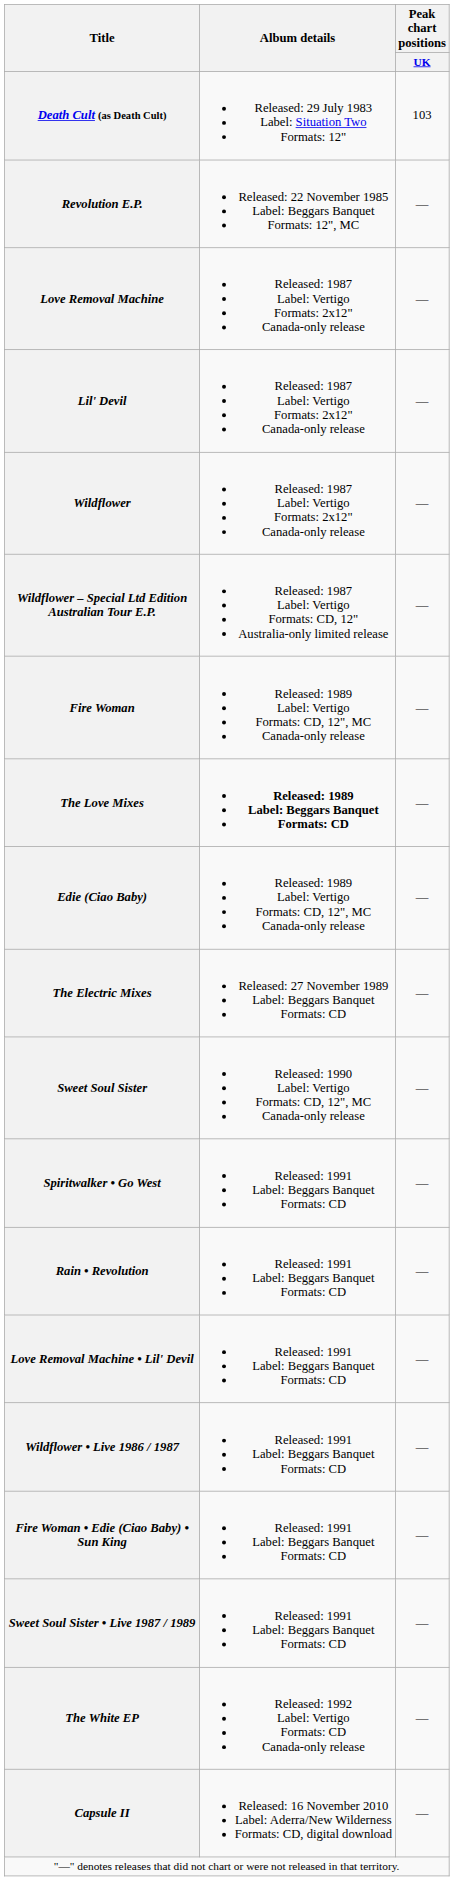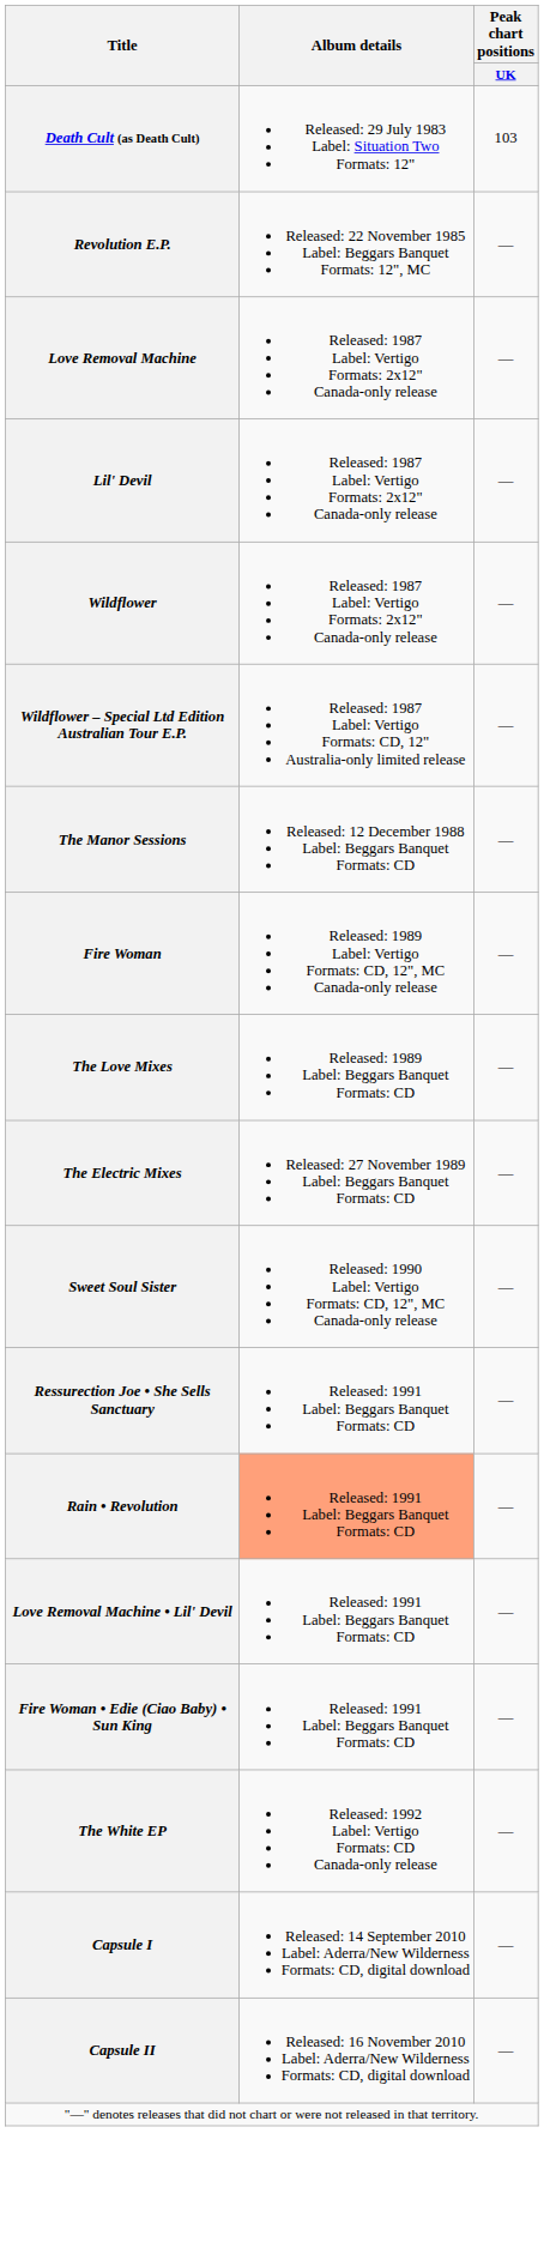 <table class="wikitable plainrowheaders" style="text-align:center;">
 <tr>
 <th rowspan="2" scope="col" style="width:15em;">Title</th>
 <th rowspan="2" scope="col" style="width:15em;">Album details</th>
 <th>Peak chart positions</th>
 </tr>
 <tr>
 <th scope="col" style="width:2em;font-size:90%;"><a href='#'>UK</a><br></th>
 </tr>
 <tr>
 <th scope="row"><em><a href='#'>Death Cult</a></em> <small>(as Death Cult)</small> </th>
 <td><br><ul><li>Released: 29 July 1983</li><li>Label: <a href='#'>Situation Two</a></li><li>Formats: 12"</li></ul></td>
 <td>103</td>
 </tr>
 <tr>
 <th scope="row"><em>Revolution E.P.</em></th>
 <td><br><ul><li>Released: 22 November 1985</li><li>Label: Beggars Banquet</li><li>Formats: 12", MC</li></ul></td>
 <td>—</td>
 </tr>
 <tr>
 <th scope="row"><em>Love Removal Machine</em></th>
 <td><br><ul><li>Released: 1987</li><li>Label: Vertigo</li><li>Formats: 2x12"</li><li>Canada-only release</li></ul></td>
 <td>—</td>
 </tr>
 <tr>
 <th scope="row"><em>Lil' Devil</em></th>
 <td><br><ul><li>Released: 1987</li><li>Label: Vertigo</li><li>Formats: 2x12"</li><li>Canada-only release</li></ul></td>
 <td>—</td>
 </tr>
 <tr>
 <th scope="row"><em>Wildflower</em></th>
 <td><br><ul><li>Released: 1987</li><li>Label: Vertigo</li><li>Formats: 2x12"</li><li>Canada-only release</li></ul></td>
 <td>—</td>
 </tr>
 <tr>
 <th scope="row"><em>Wildflower – Special Ltd Edition Australian Tour E.P.</em></th>
 <td><br><ul><li>Released: 1987</li><li>Label: Vertigo</li><li>Formats: CD, 12"</li><li>Australia-only limited release</li></ul></td>
 <td>—</td>
 </tr>
 <tr>
+<th scope="row"><em>The Manor Sessions</em></th>
+<td><br><ul><li>Released: 12 December 1988</li><li>Label: Beggars Banquet</li><li>Formats: CD</li></ul></td>
+<td>—</td>
+</tr>
+<tr>
 <th scope="row"><em>Fire Woman</em></th>
 <td><br><ul><li>Released: 1989</li><li>Label: Vertigo</li><li>Formats: CD, 12", MC</li><li>Canada-only release</li></ul></td>
 <td>—</td>
 </tr>
 <tr>
 <th scope="row"><em>The Love Mixes</em></th>
-<td><strong><br><ul><li>Released: 1989</li><li>Label: Beggars Banquet</li><li>Formats: CD</li></ul></strong></td>
-<td>—</td>
-</tr>
-<tr>
-<th scope="row"><em>Edie (Ciao Baby)</em></th>
-<td><br><ul><li>Released: 1989</li><li>Label: Vertigo</li><li>Formats: CD, 12", MC</li><li>Canada-only release</li></ul></td>
+<td><br><ul><li>Released: 1989</li><li>Label: Beggars Banquet</li><li>Formats: CD</li></ul></td>
 <td>—</td>
 </tr>
 <tr>
 <th scope="row"><em>The Electric Mixes</em></th>
 <td><br><ul><li>Released: 27 November 1989</li><li>Label: Beggars Banquet</li><li>Formats: CD</li></ul></td>
 <td>—</td>
 </tr>
 <tr>
 <th scope="row"><em>Sweet Soul Sister</em></th>
 <td><br><ul><li>Released: 1990</li><li>Label: Vertigo</li><li>Formats: CD, 12", MC</li><li>Canada-only release</li></ul></td>
 <td>—</td>
 </tr>
 <tr>
-<th scope="row"><em>Spiritwalker • Go West</em></th>
+<th scope="row"><em>Ressurection Joe • She Sells Sanctuary</em></th>
 <td><br><ul><li>Released: 1991</li><li>Label: Beggars Banquet</li><li>Formats: CD</li></ul></td>
 <td>—</td>
 </tr>
 <tr>
 <th scope="row"><em>Rain • Revolution</em></th>
-<td><br><ul><li>Released: 1991</li><li>Label: Beggars Banquet</li><li>Formats: CD</li></ul></td>
+<td style="background: lightsalmon;"><br><ul><li>Released: 1991</li><li>Label: Beggars Banquet</li><li>Formats: CD</li></ul></td>
 <td>—</td>
 </tr>
 <tr>
 <th scope="row"><em>Love Removal Machine • Lil' Devil</em></th>
-<td><br><ul><li>Released: 1991</li><li>Label: Beggars Banquet</li><li>Formats: CD</li></ul></td>
-<td>—</td>
-</tr>
-<tr>
-<th scope="row"><em>Wildflower • Live 1986 / 1987</em></th>
 <td><br><ul><li>Released: 1991</li><li>Label: Beggars Banquet</li><li>Formats: CD</li></ul></td>
 <td>—</td>
 </tr>
 <tr>
 <th scope="row"><em>Fire Woman • Edie (Ciao Baby) • Sun King</em></th>
 <td><br><ul><li>Released: 1991</li><li>Label: Beggars Banquet</li><li>Formats: CD</li></ul></td>
 <td>—</td>
 </tr>
 <tr>
-<th scope="row"><em>Sweet Soul Sister • Live 1987 / 1989</em></th>
-<td><br><ul><li>Released: 1991</li><li>Label: Beggars Banquet</li><li>Formats: CD</li></ul></td>
+<th scope="row"><em>The White EP</em></th>
+<td><br><ul><li>Released: 1992</li><li>Label: Vertigo</li><li>Formats: CD</li><li>Canada-only release</li></ul></td>
 <td>—</td>
 </tr>
 <tr>
-<th scope="row"><em>The White EP</em></th>
-<td><br><ul><li>Released: 1992</li><li>Label: Vertigo</li><li>Formats: CD</li><li>Canada-only release</li></ul></td>
+<th scope="row"><em>Capsule I</em></th>
+<td><br><ul><li>Released: 14 September 2010</li><li>Label: Aderra/New Wilderness</li><li>Formats: CD, digital download</li></ul></td>
 <td>—</td>
 </tr>
 <tr>
 <th scope="row"><em>Capsule II</em></th>
 <td><br><ul><li>Released: 16 November 2010</li><li>Label: Aderra/New Wilderness</li><li>Formats: CD, digital download</li></ul></td>
 <td>—</td>
 </tr>
 <tr>
 <td colspan="3" style="font-size:90%">"—" denotes releases that did not chart or were not released in that territory.</td>
 </tr>
 </table>
